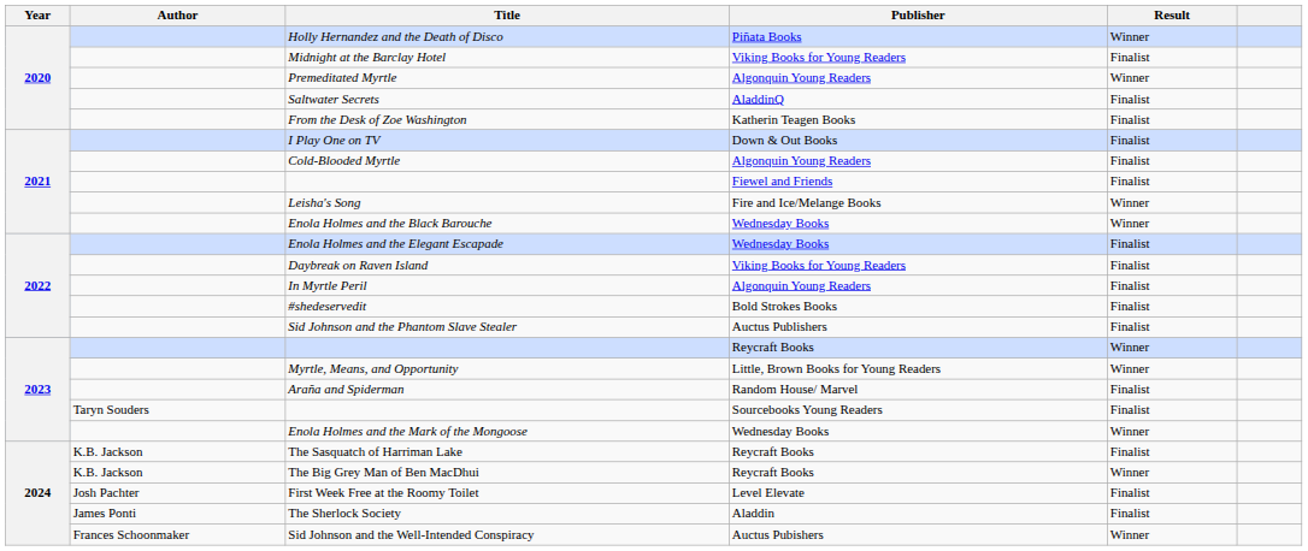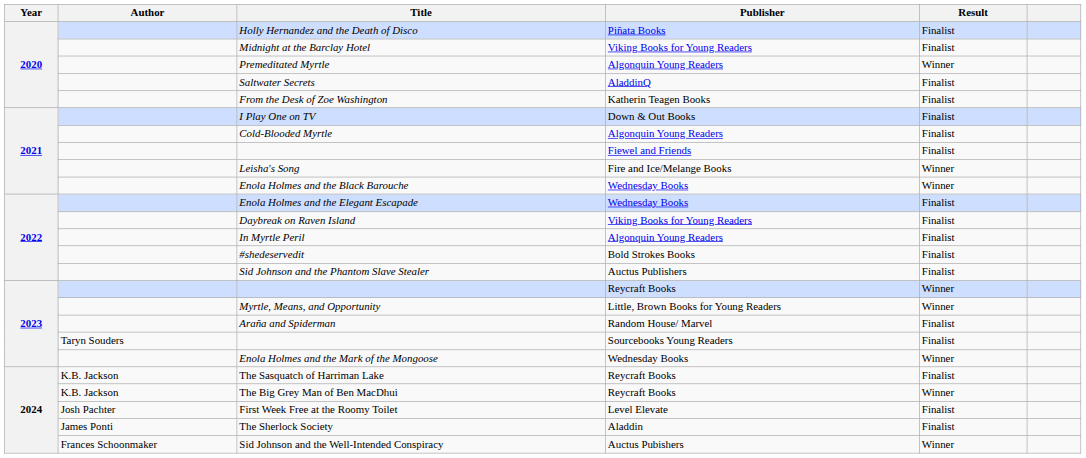 <table class="wikitable sortable mw-collapsible" style="width:100%">
 <tr>
 <th scope="col" width="5%">Year</th>
 <th>Author</th>
 <th>Title</th>
 <th>Publisher</th>
 <th scope="col" width="10%">Result</th>
 <th scope="col" width="5%"></th>
 </tr>
 <tr style="background:#cddeff">
 <th rowspan="5"><a href='#'> 2020</a></th>
 <td></td>
 <td><em>Holly Hernandez and the Death of Disco</em></td>
 <td><a href='#'>Piñata Books</a></td>
-<td>Winner</td>
+<td>Finalist</td>
 <td></td>
 </tr>
 <tr>
 <td></td>
 <td><em>Midnight at the Barclay Hotel</em></td>
 <td><a href='#'>Viking Books for Young Readers</a></td>
 <td>Finalist</td>
 <td></td>
 </tr>
 <tr>
 <td></td>
 <td><em>Premeditated Myrtle</em></td>
 <td><a href='#'>Algonquin Young Readers</a></td>
 <td>Winner</td>
 <td></td>
 </tr>
 <tr>
 <td></td>
 <td><em>Saltwater Secrets</em></td>
 <td><a href='#'>AladdinQ</a></td>
 <td>Finalist</td>
 <td></td>
 </tr>
 <tr>
 <td></td>
 <td><em>From the Desk of Zoe Washington</em></td>
 <td>Katherin Teagen Books</td>
 <td>Finalist</td>
 <td></td>
 </tr>
 <tr style="background:#cddeff">
 <th rowspan="5"><a href='#'> 2021</a></th>
 <td></td>
 <td><em>I Play One on TV</em></td>
 <td>Down & Out Books</td>
 <td>Finalist</td>
 <td></td>
 </tr>
 <tr>
 <td></td>
 <td><em>Cold-Blooded Myrtle</em></td>
 <td><a href='#'>Algonquin Young Readers</a></td>
 <td>Finalist</td>
 <td></td>
 </tr>
 <tr>
 <td></td>
 <td><em></em></td>
 <td><a href='#'>Fiewel and Friends</a></td>
 <td>Finalist</td>
 <td></td>
 </tr>
 <tr>
 <td></td>
 <td><em>Leisha's Song</em></td>
 <td>Fire and Ice/Melange Books</td>
 <td>Winner</td>
 <td></td>
 </tr>
 <tr>
 <td></td>
 <td><em>Enola Holmes and the Black Barouche</em></td>
 <td><a href='#'>Wednesday Books</a></td>
 <td>Winner</td>
 </tr>
 <tr style="background:#cddeff">
 <th rowspan="5"><a href='#'> 2022</a></th>
 <td></td>
 <td><em>Enola Holmes and the Elegant Escapade</em></td>
 <td><a href='#'>Wednesday Books</a></td>
 <td>Finalist</td>
 <td></td>
 </tr>
 <tr>
 <td></td>
 <td><em>Daybreak on Raven Island</em></td>
 <td><a href='#'>Viking Books for Young Readers</a></td>
 <td>Finalist</td>
 <td></td>
 </tr>
 <tr>
 <td></td>
 <td><em>In Myrtle Peril</em></td>
 <td><a href='#'>Algonquin Young Readers</a></td>
 <td>Finalist</td>
 <td></td>
 </tr>
 <tr>
 <td></td>
 <td><em>#shedeservedit</em></td>
 <td>Bold Strokes Books</td>
 <td>Finalist</td>
 <td></td>
 </tr>
 <tr>
 <td></td>
 <td><em>Sid Johnson and the Phantom Slave Stealer</em></td>
 <td>Auctus Publishers</td>
 <td>Finalist</td>
 <td></td>
 </tr>
 <tr style="background:#cddeff">
 <th rowspan="5"><a href='#'>2023</a></th>
 <td></td>
 <td><em></em></td>
 <td>Reycraft Books</td>
 <td>Winner</td>
 <td></td>
 </tr>
 <tr>
 <td></td>
 <td><em>Myrtle, Means, and Opportunity</em></td>
 <td>Little, Brown Books for Young Readers</td>
 <td>Winner</td>
 <td></td>
 </tr>
 <tr>
 <td></td>
 <td><em>Araña and Spiderman</em></td>
 <td>Random House/ Marvel</td>
 <td>Finalist</td>
 <td></td>
 </tr>
 <tr>
 <td>Taryn Souders</td>
 <td><em></em></td>
 <td>Sourcebooks Young Readers</td>
 <td>Finalist</td>
 <td></td>
 </tr>
 <tr>
 <td></td>
 <td><em>Enola Holmes and the Mark of the Mongoose</em></td>
 <td>Wednesday Books</td>
 <td>Winner</td>
 <td></td>
 </tr>
 <tr>
 <th rowspan="5">2024</th>
 <td>K.B. Jackson</td>
 <td>The Sasquatch of Harriman Lake</td>
 <td>Reycraft Books</td>
 <td>Finalist</td>
 <td></td>
 </tr>
 <tr>
 <td>K.B. Jackson</td>
 <td>The Big Grey Man of Ben MacDhui</td>
 <td>Reycraft Books</td>
 <td>Winner</td>
 <td></td>
 </tr>
 <tr>
 <td>Josh Pachter</td>
 <td>First Week Free at the Roomy Toilet</td>
 <td>Level Elevate</td>
 <td>Finalist</td>
 <td></td>
 </tr>
 <tr>
 <td>James Ponti</td>
 <td>The Sherlock Society</td>
 <td>Aladdin</td>
 <td>Finalist</td>
 <td></td>
 </tr>
 <tr>
 <td>Frances Schoonmaker</td>
 <td>Sid Johnson and the Well-Intended Conspiracy</td>
 <td>Auctus Pubishers</td>
 <td>Winner</td>
 <td></td>
 </tr>
 </table>
